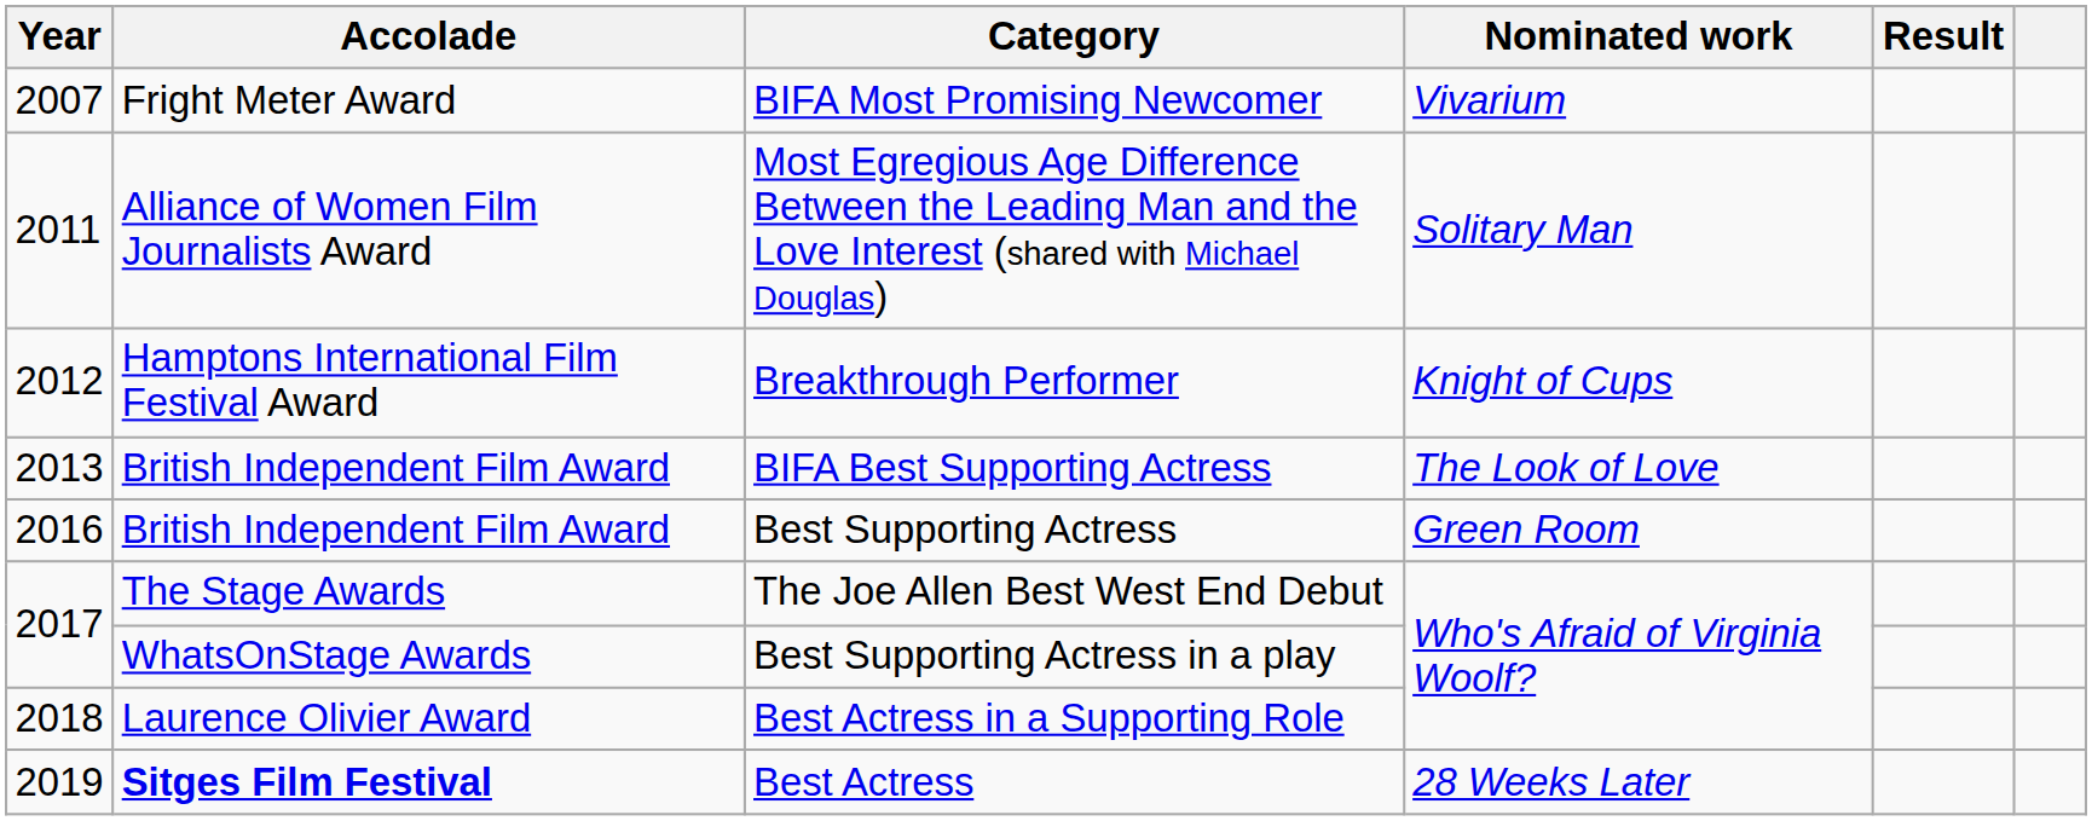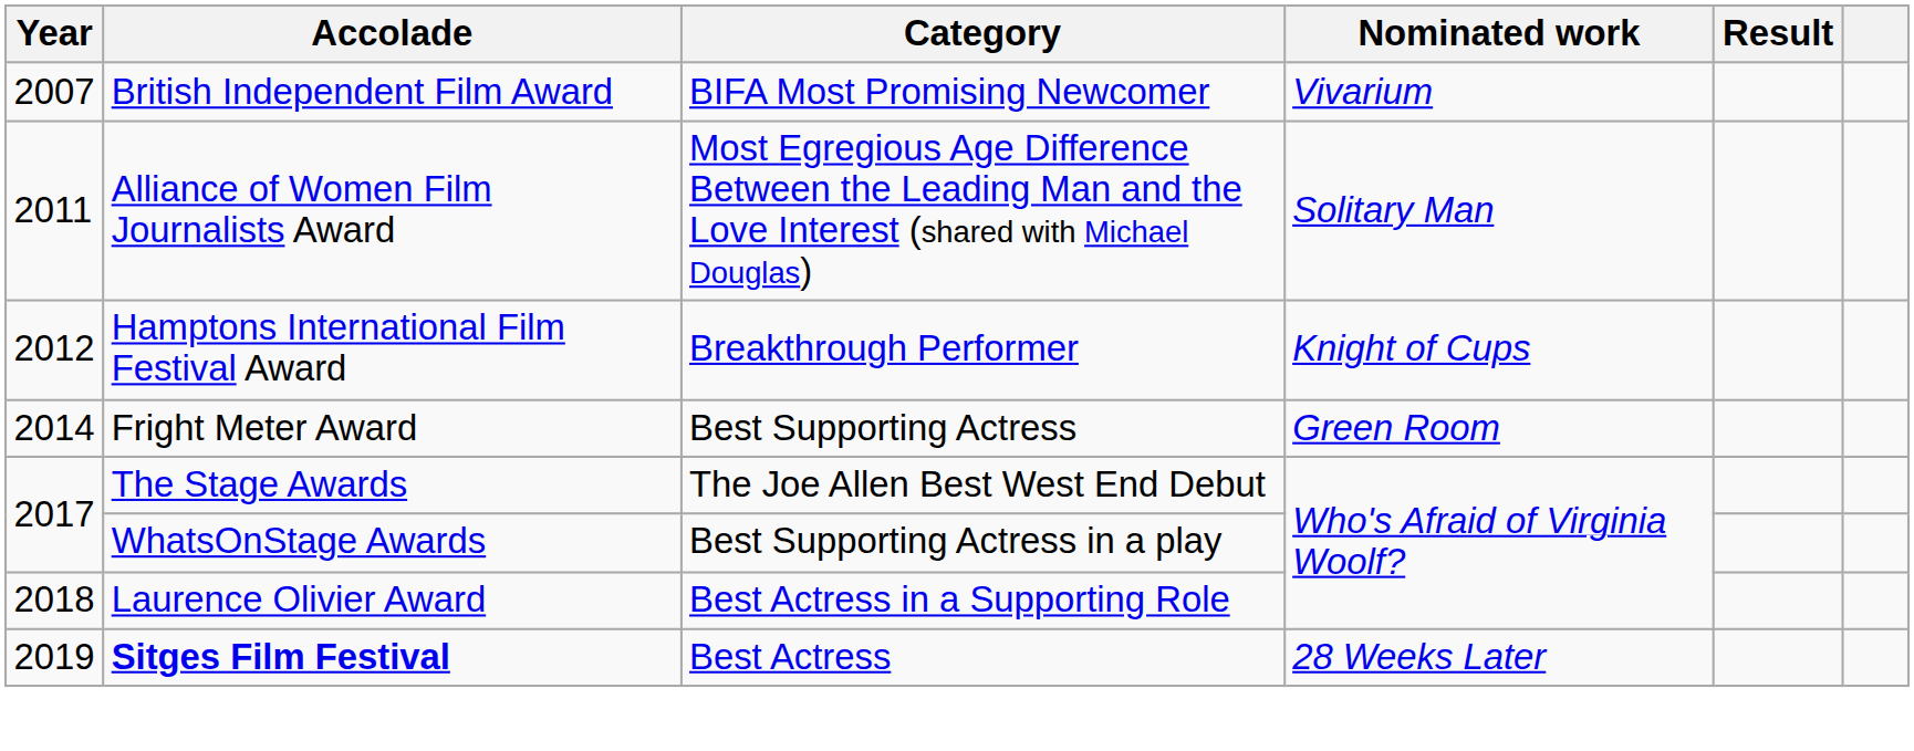 <table width="95%" class="wikitable plainrowheaders">
 <tr>
 <th width="10">Year</th>
 <th width="300">Accolade</th>
 <th width="320">Category</th>
 <th width="220">Nominated work</th>
 <th width="30">Result</th>
 <th width="30"></th>
 </tr>
 <tr>
 <td>2007</td>
-<td>Fright Meter Award</td>
+<td><a href='#'>British Independent Film Award</a></td>
 <td><a href='#'>BIFA Most Promising Newcomer</a></td>
 <td><em><a href='#'>Vivarium</a></em></td>
 <td></td>
 <td style="text-align:center;"></td>
 </tr>
 <tr>
 <td>2011</td>
 <td><a href='#'>Alliance of Women Film Journalists</a> Award</td>
 <td><a href='#'>Most Egregious Age Difference Between the Leading Man and the Love Interest</a> (<small>shared with <a href='#'>Michael Douglas</a></small>)</td>
 <td><em><a href='#'>Solitary Man</a></em></td>
 <td></td>
 <td style="text-align:center;"></td>
 </tr>
 <tr>
 <td>2012</td>
 <td><a href='#'>Hamptons International Film Festival</a> Award</td>
 <td><a href='#'>Breakthrough Performer</a></td>
 <td><em><a href='#'>Knight of Cups</a></em></td>
 <td></td>
 <td style="text-align:center;"></td>
 </tr>
 <tr>
-<td>2013</td>
-<td><a href='#'>British Independent Film Award</a></td>
-<td><a href='#'>BIFA Best Supporting Actress</a></td>
-<td data-sort-value="Look of Love, The"><em><a href='#'>The Look of Love</a></em></td>
-<td></td>
-<td style="text-align:center;"></td>
-</tr>
-<tr>
-<td>2016</td>
-<td><a href='#'>British Independent Film Award</a></td>
+<td>2014</td>
+<td>Fright Meter Award</td>
 <td>Best Supporting Actress</td>
 <td><em><a href='#'>Green Room</a></em></td>
 <td></td>
 <td style="text-align:center;"></td>
 </tr>
 <tr>
 <td rowspan="2">2017</td>
 <td><a href='#'>The Stage Awards</a></td>
 <td>The Joe Allen Best West End Debut</td>
 <td rowspan="3"><em><a href='#'>Who's Afraid of Virginia Woolf?</a></em></td>
 <td></td>
 <td style="text-align:center;"></td>
 </tr>
 <tr>
 <td><a href='#'>WhatsOnStage Awards</a></td>
 <td>Best Supporting Actress in a play</td>
 <td></td>
 <td style="text-align:center;"></td>
 </tr>
 <tr>
 <td>2018</td>
 <td><a href='#'>Laurence Olivier Award</a></td>
 <td><a href='#'>Best Actress in a Supporting Role</a></td>
 <td></td>
 <td style="text-align:center;"></td>
 </tr>
 <tr>
 <td>2019</td>
 <td><strong><a href='#'>Sitges Film Festival</a></strong></td>
 <td><a href='#'>Best Actress</a></td>
 <td data-sort-value="Twenty-eight Days Later"><em><a href='#'>28 Weeks Later</a></em></td>
 <td></td>
 <td style="text-align:center;"></td>
 </tr>
 </table>
